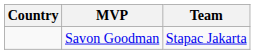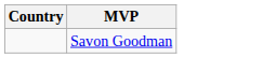 <table class="wikitable">
 <tr>
 <th>Country</th>
 <th>MVP</th>
-<th>Team</th>
 </tr>
 <tr>
 <td></td>
 <td><a href='#'>Savon Goodman</a></td>
-<td><a href='#'>Stapac Jakarta</a></td>
 </tr>
 </table>
